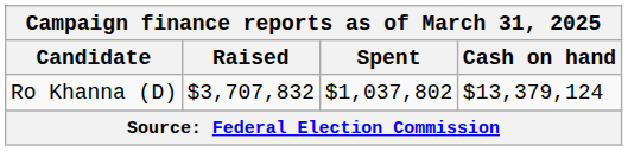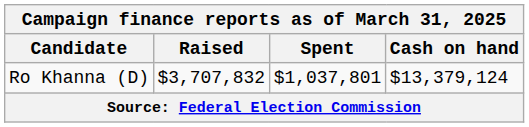 <table class="wikitable sortable">
 <tr>
 <th colspan=4>Campaign finance reports as of March 31, 2025</th>
 </tr>
 <tr style="text-align:center;">
 <th>Candidate</th>
 <th>Raised</th>
 <th>Spent</th>
 <th>Cash on hand</th>
 </tr>
 <tr>
 <td>Ro Khanna (D)</td>
 <td>$3,707,832</td>
-<td>$1,037,802</td>
+<td>$1,037,801</td>
 <td>$13,379,124</td>
 </tr>
 <tr>
 <th colspan="4"><small>Source: <a href='#'>Federal Election Commission</a></small></th>
 </tr>
 </table>
